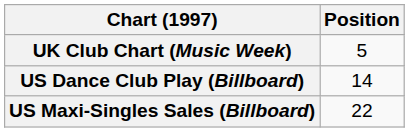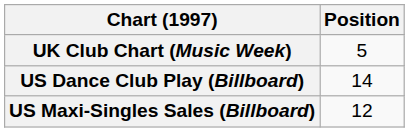 <table class="wikitable sortable plainrowheaders" style="text-align:center">
 <tr>
 <th>Chart (1997)</th>
 <th>Position</th>
 </tr>
 <tr>
 <th scope="row">UK Club Chart (<em>Music Week</em>)</th>
 <td>5</td>
 </tr>
 <tr>
 <th scope="row">US Dance Club Play (<em>Billboard</em>)</th>
 <td>14</td>
 </tr>
 <tr>
 <th scope="row">US Maxi-Singles Sales (<em>Billboard</em>)</th>
-<td>22</td>
+<td>12</td>
 </tr>
 </table>
